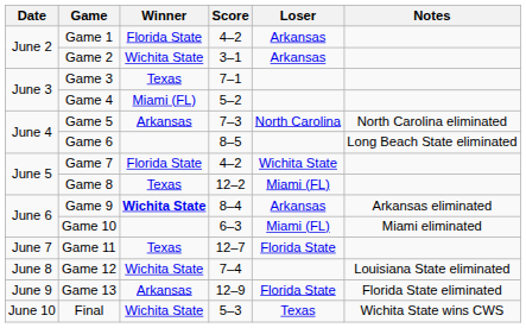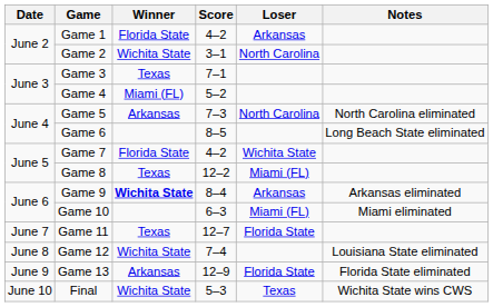 <table class="wikitable">
 <tr>
 <th>Date</th>
 <th>Game</th>
 <th>Winner</th>
 <th>Score</th>
 <th>Loser</th>
 <th>Notes</th>
 </tr>
 <tr align=center>
 <td rowspan=2>June 2</td>
 <td>Game 1</td>
 <td><a href='#'>Florida State</a></td>
 <td>4–2</td>
 <td><a href='#'>Arkansas</a></td>
 <td></td>
 </tr>
 <tr align=center>
 <td>Game 2</td>
 <td><a href='#'>Wichita State</a></td>
 <td>3–1</td>
-<td><a href='#'>Arkansas</a></td>
+<td><a href='#'>North Carolina</a></td>
 <td></td>
 </tr>
 <tr align=center>
 <td rowspan=2>June 3</td>
 <td>Game 3</td>
 <td><a href='#'>Texas</a></td>
 <td>7–1</td>
 <td></td>
 <td></td>
 </tr>
 <tr align=center>
 <td>Game 4</td>
 <td><a href='#'>Miami (FL)</a></td>
 <td>5–2</td>
 <td></td>
 <td></td>
 </tr>
 <tr align=center>
 <td rowspan=2>June 4</td>
 <td>Game 5</td>
 <td><a href='#'>Arkansas</a></td>
 <td>7–3</td>
 <td><a href='#'>North Carolina</a></td>
 <td>North Carolina eliminated</td>
 </tr>
 <tr align=center>
 <td>Game 6</td>
 <td></td>
 <td>8–5</td>
 <td></td>
 <td>Long Beach State eliminated</td>
 </tr>
 <tr align=center>
 <td rowspan=2>June 5</td>
 <td>Game 7</td>
 <td><a href='#'>Florida State</a></td>
 <td>4–2</td>
 <td><a href='#'>Wichita State</a></td>
 <td></td>
 </tr>
 <tr align=center>
 <td>Game 8</td>
 <td><a href='#'>Texas</a></td>
 <td>12–2</td>
 <td><a href='#'>Miami (FL)</a></td>
 <td></td>
 </tr>
 <tr align=center>
 <td rowspan=2>June 6</td>
 <td>Game 9</td>
 <td><strong><a href='#'>Wichita State</a></strong></td>
 <td>8–4</td>
 <td><a href='#'>Arkansas</a></td>
 <td>Arkansas eliminated</td>
 </tr>
 <tr align=center>
 <td>Game 10</td>
 <td></td>
 <td>6–3</td>
 <td><a href='#'>Miami (FL)</a></td>
 <td>Miami eliminated</td>
 </tr>
 <tr align=center>
 <td>June 7</td>
 <td>Game 11</td>
 <td><a href='#'>Texas</a></td>
 <td>12–7</td>
 <td><a href='#'>Florida State</a></td>
 <td></td>
 </tr>
 <tr align=center>
 <td>June 8</td>
 <td>Game 12</td>
 <td><a href='#'>Wichita State</a></td>
 <td>7–4</td>
 <td></td>
 <td>Louisiana State eliminated</td>
 </tr>
 <tr align=center>
 <td>June 9</td>
 <td>Game 13</td>
 <td><a href='#'>Arkansas</a></td>
 <td>12–9</td>
 <td><a href='#'>Florida State</a></td>
 <td>Florida State eliminated</td>
 </tr>
 <tr align=center>
 <td>June 10</td>
 <td>Final</td>
 <td><a href='#'>Wichita State</a></td>
 <td>5–3</td>
 <td><a href='#'>Texas</a></td>
 <td>Wichita State wins CWS</td>
 </tr>
 </table>
